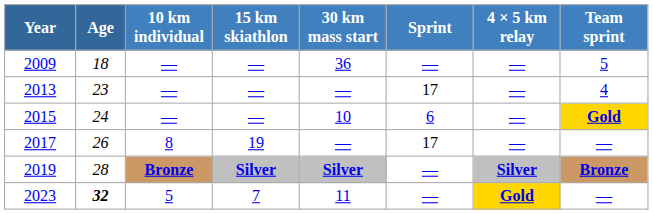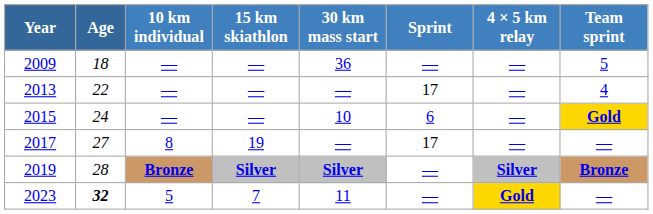 <table class="wikitable" style="font-size:95%; text-align:center; border:grey solid 1px; border-collapse:collapse; background:#ffffff;">
 <tr>
 <th style="background-color:#369; color:white; width:60px;"> Year </th>
 <th style="background-color:#369; color:white; width:40px;"> Age </th>
 <th style="background-color:#4180be; color:white; width:75px;"> 10 km <br> individual </th>
 <th style="background-color:#4180be; color:white; width:75px;"> 15 km <br> skiathlon </th>
 <th style="background-color:#4180be; color:white; width:75px;"> 30 km <br> mass start </th>
 <th style="background-color:#4180be; color:white; width:75px;"> Sprint </th>
 <th style="background-color:#4180be; color:white; width:75px;"> 4 × 5 km <br> relay </th>
 <th style="background-color:#4180be; color:white; width:75px;"> Team <br> sprint </th>
 </tr>
 <tr>
 <td><a href='#'>2009</a></td>
 <td><em>18</em></td>
 <td><a href='#'>—</a></td>
 <td><a href='#'>—</a></td>
 <td><a href='#'>36</a></td>
 <td><a href='#'>—</a></td>
 <td><a href='#'>—</a></td>
 <td><a href='#'>5</a></td>
 </tr>
 <tr>
 <td><a href='#'>2013</a></td>
-<td><em>23</em></td>
+<td><em>22</em></td>
 <td><a href='#'>—</a></td>
 <td><a href='#'>—</a></td>
 <td><a href='#'>—</a></td>
 <td FIS Nordic World Ski Championships 2013 – Women's sprint>17</td>
 <td><a href='#'>—</a></td>
 <td><a href='#'>4</a></td>
 </tr>
 <tr>
 <td><a href='#'>2015</a></td>
 <td><em>24</em></td>
 <td><a href='#'>—</a></td>
 <td><a href='#'>—</a></td>
 <td><a href='#'>10</a></td>
 <td><a href='#'>6</a></td>
 <td><a href='#'>—</a></td>
 <td style="background:gold;"><a href='#'><strong>Gold</strong></a></td>
 </tr>
 <tr>
 <td><a href='#'>2017</a></td>
-<td><em>26</em></td>
+<td><em>27</em></td>
 <td><a href='#'>8</a></td>
 <td><a href='#'>19</a></td>
 <td><a href='#'>—</a></td>
 <td FIS Nordic World Ski Championships 2013 – Women's sprint>17</td>
 <td><a href='#'>—</a></td>
 <td><a href='#'>—</a></td>
 </tr>
 <tr>
 <td><a href='#'>2019</a></td>
 <td><em>28</em></td>
 <td bgcolor="cc9966"><a href='#'><strong>Bronze</strong></a></td>
 <td style="background:silver;"><a href='#'><strong>Silver</strong></a></td>
 <td style="background:silver;"><a href='#'><strong>Silver</strong></a></td>
 <td><a href='#'>—</a></td>
 <td style="background:silver;"><a href='#'><strong>Silver</strong></a></td>
 <td bgcolor="cc9966"><a href='#'><strong>Bronze</strong></a></td>
 </tr>
 <tr>
 <td><a href='#'>2023</a></td>
 <td><strong><em>32</em></strong></td>
 <td><a href='#'>5</a></td>
 <td><a href='#'>7</a></td>
 <td><a href='#'>11</a></td>
 <td><a href='#'>—</a></td>
 <td style="background-color: gold;"><a href='#'><strong>Gold</strong></a></td>
 <td><a href='#'>—</a></td>
 </tr>
 </table>
